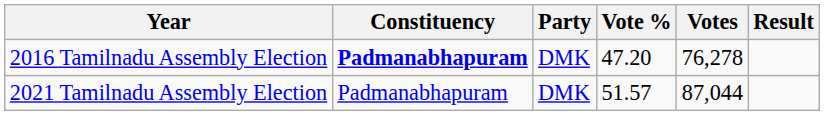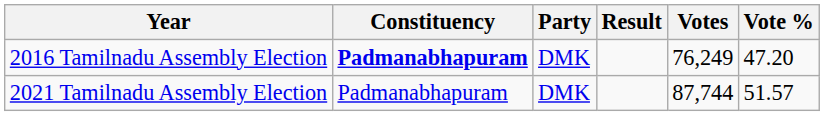 <table class="wikitable">
 <tr>
 <th>Year</th>
 <th>Constituency</th>
 <th>Party</th>
+<th>Result</th>
+<th>Votes</th>
 <th>Vote %</th>
-<th>Votes</th>
-<th>Result</th>
 </tr>
 <tr>
 <td><a href='#'>2016 Tamilnadu Assembly Election</a></td>
 <td><strong><a href='#'>Padmanabhapuram</a></strong></td>
 <td><a href='#'>DMK</a></td>
+<td></td>
+<td>76,249</td>
 <td>47.20</td>
-<td>76,278</td>
-<td></td>
 </tr>
 <tr>
 <td><a href='#'>2021 Tamilnadu Assembly Election</a></td>
 <td><a href='#'>Padmanabhapuram</a></td>
 <td><a href='#'>DMK</a></td>
+<td></td>
+<td>87,744</td>
 <td>51.57</td>
-<td>87,044</td>
-<td></td>
 </tr>
 </table>
